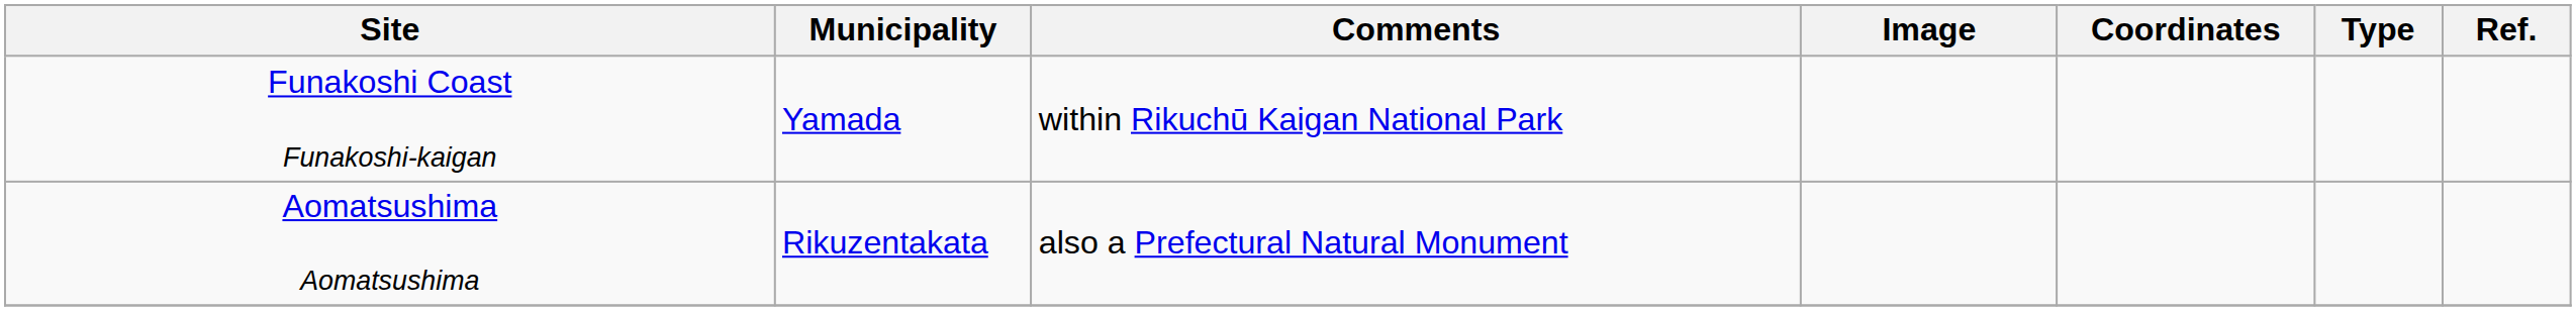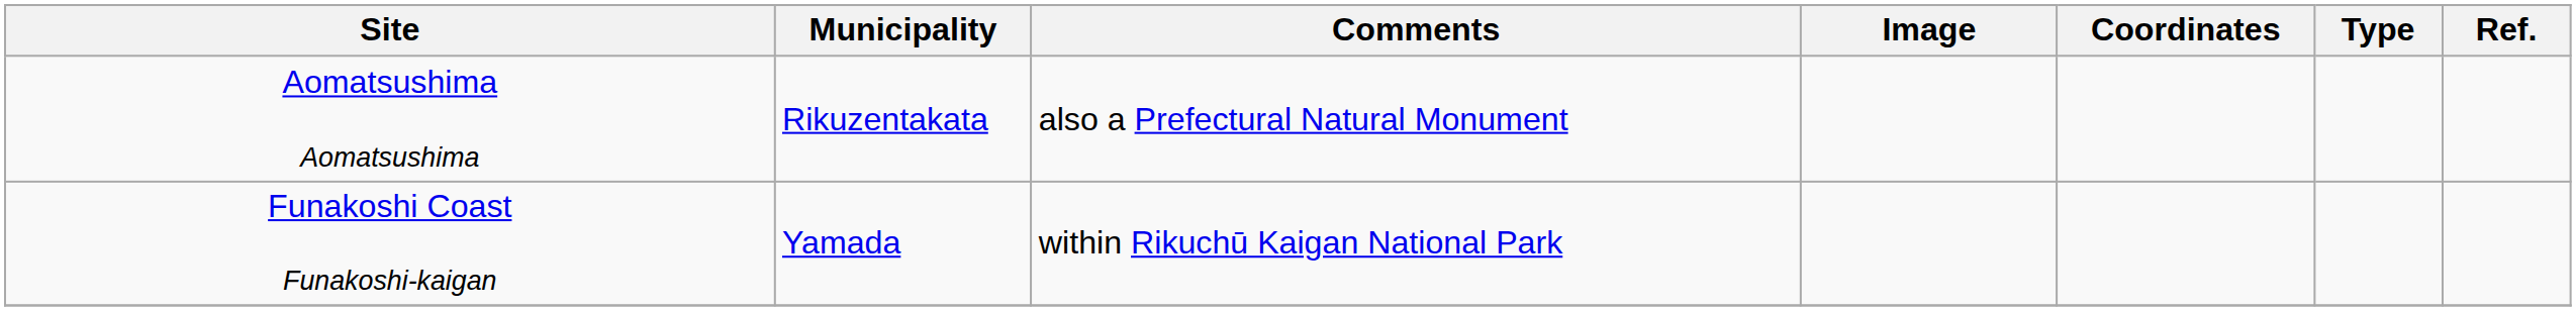 <table class="wikitable sortable"  style="width:100%;">
 <tr>
 <th width="30%" align="left">Site</th>
 <th width="10%" align="left">Municipality</th>
 <th width="30%" align="left" class="unsortable">Comments</th>
 <th width="10%" align="left"  class="unsortable">Image</th>
 <th width="10%" align="left" class="unsortable">Coordinates</th>
 <th width="5%" align="left">Type</th>
 <th width="5%" align="left"  class="unsortable">Ref.</th>
 </tr>
 <tr>
+<td align="center"><a href='#'>Aomatsushima</a><br><br><small><em>Aomatsushima</em></small></td>
+<td><a href='#'>Rikuzentakata</a></td>
+<td>also a <a href='#'>Prefectural Natural Monument</a></td>
+<td></td>
+<td></td>
+<td></td>
+<td></td>
+</tr>
+<tr>
 <td align="center"><a href='#'>Funakoshi Coast</a><br><br><small><em>Funakoshi-kaigan</em></small></td>
 <td><a href='#'>Yamada</a></td>
 <td>within <a href='#'>Rikuchū Kaigan National Park</a></td>
 <td></td>
 <td></td>
 <td></td>
 <td></td>
 </tr>
 <tr>
-<td align="center"><a href='#'>Aomatsushima</a><br><br><small><em>Aomatsushima</em></small></td>
-<td><a href='#'>Rikuzentakata</a></td>
-<td>also a <a href='#'>Prefectural Natural Monument</a></td>
-<td></td>
-<td></td>
-<td></td>
-<td></td>
-</tr>
-<tr>
 </tr>
 </table>
